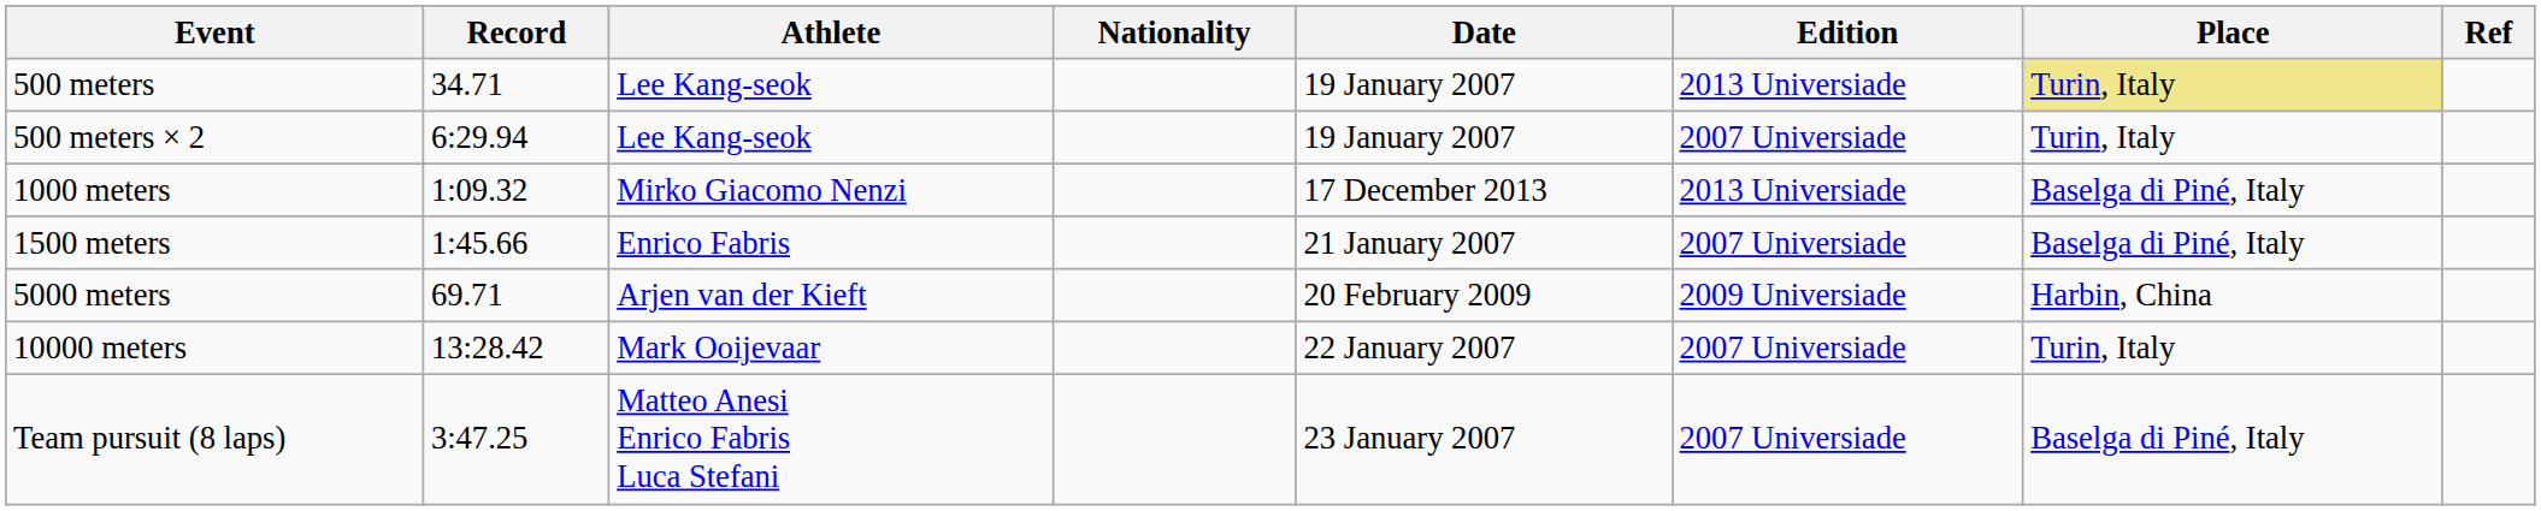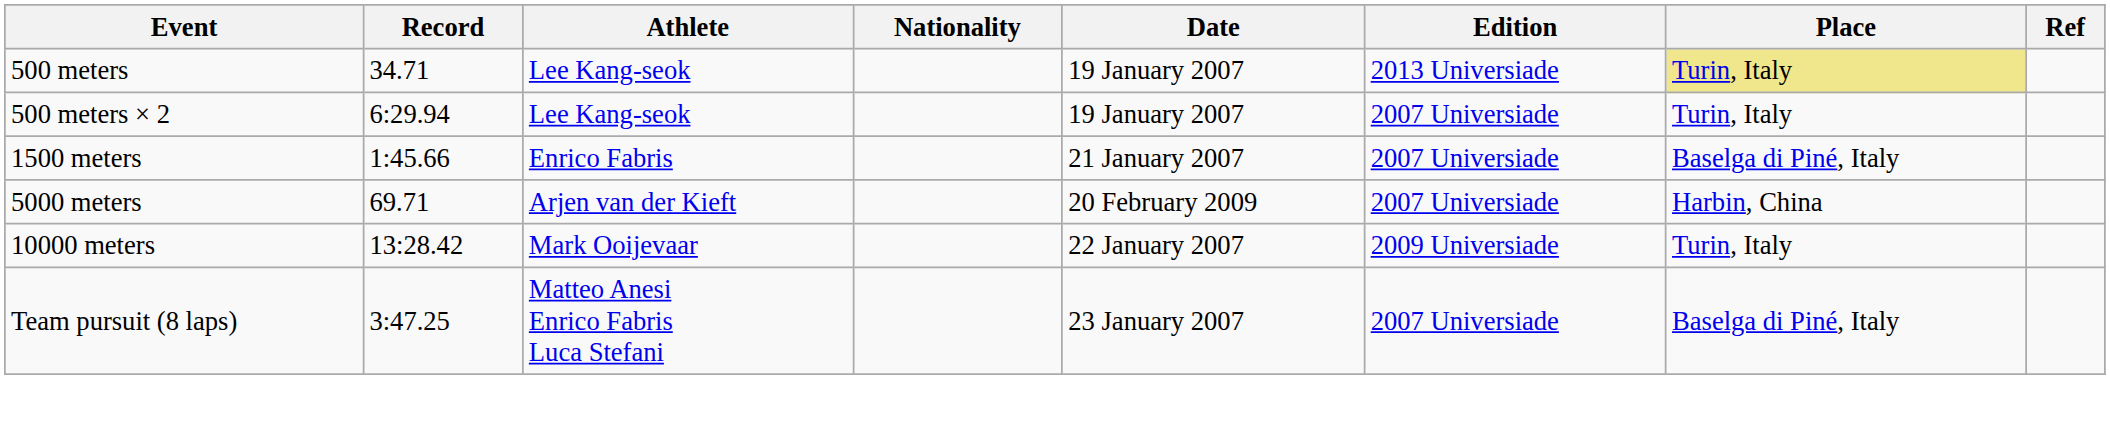 <table class="wikitable" style="font-size:95%; width: 95%;">
 <tr>
 <th>Event</th>
 <th>Record</th>
 <th>Athlete</th>
 <th>Nationality</th>
 <th>Date</th>
 <th>Edition</th>
 <th>Place</th>
 <th>Ref</th>
 </tr>
 <tr>
 <td>500 meters</td>
 <td>34.71</td>
 <td><a href='#'>Lee Kang-seok</a></td>
 <td></td>
 <td>19 January 2007</td>
 <td><a href='#'>2013 Universiade</a></td>
 <td style="background: khaki;"><a href='#'>Turin</a>, Italy</td>
 <td></td>
 </tr>
 <tr>
 <td>500 meters × 2</td>
 <td>6:29.94</td>
 <td><a href='#'>Lee Kang-seok</a></td>
 <td></td>
 <td>19 January 2007</td>
 <td><a href='#'>2007 Universiade</a></td>
 <td><a href='#'>Turin</a>, Italy</td>
 <td></td>
 </tr>
 <tr>
-<td>1000 meters</td>
-<td>1:09.32</td>
-<td><a href='#'>Mirko Giacomo Nenzi</a></td>
-<td></td>
-<td>17 December 2013</td>
-<td><a href='#'>2013 Universiade</a></td>
-<td><a href='#'>Baselga di Piné</a>, Italy</td>
-<td></td>
-</tr>
-<tr>
 <td>1500 meters</td>
 <td>1:45.66</td>
 <td><a href='#'>Enrico Fabris</a></td>
 <td></td>
 <td>21 January 2007</td>
 <td><a href='#'>2007 Universiade</a></td>
 <td><a href='#'>Baselga di Piné</a>, Italy</td>
 <td></td>
 </tr>
 <tr>
 <td>5000 meters</td>
 <td>69.71</td>
 <td><a href='#'>Arjen van der Kieft</a></td>
 <td></td>
 <td>20 February 2009</td>
-<td><a href='#'>2009 Universiade</a></td>
+<td><a href='#'>2007 Universiade</a></td>
 <td><a href='#'>Harbin</a>, China</td>
 <td></td>
 </tr>
 <tr>
 <td>10000 meters</td>
 <td>13:28.42</td>
 <td><a href='#'>Mark Ooijevaar</a></td>
 <td></td>
 <td>22 January 2007</td>
-<td><a href='#'>2007 Universiade</a></td>
+<td><a href='#'>2009 Universiade</a></td>
 <td><a href='#'>Turin</a>, Italy</td>
 <td></td>
 </tr>
 <tr>
 <td>Team pursuit (8 laps)</td>
 <td>3:47.25</td>
 <td><a href='#'>Matteo Anesi</a><br><a href='#'>Enrico Fabris</a><br><a href='#'>Luca Stefani</a></td>
 <td></td>
 <td>23 January 2007</td>
 <td><a href='#'>2007 Universiade</a></td>
 <td><a href='#'>Baselga di Piné</a>, Italy</td>
 <td></td>
 </tr>
 </table>
